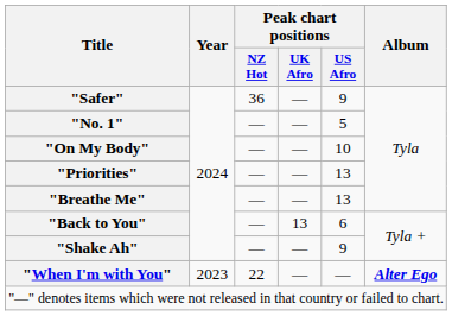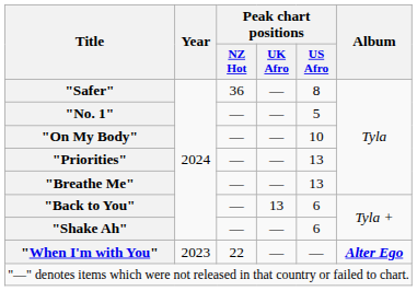 <table class="wikitable plainrowheaders" style="text-align:center;">
 <tr>
 <th scope="col" rowspan="2">Title</th>
 <th scope="col" rowspan="2">Year</th>
 <th scope="col" colspan="3">Peak chart positions</th>
 <th scope="col" rowspan="2">Album</th>
 </tr>
 <tr>
 <th scope="col" style="width:2.75em;font-size:85%;"><a href='#'>NZ<br>Hot</a><br></th>
 <th scope="col" style="width:2.75em;font-size:85%;"><a href='#'>UK<br>Afro</a><br></th>
 <th scope="col" style="width:2.75em;font-size:85%;"><a href='#'>US<br>Afro</a><br></th>
 </tr>
 <tr>
 <th scope="row">"Safer"</th>
 <td rowspan="7">2024</td>
 <td>36</td>
 <td>—</td>
-<td>9</td>
+<td>8</td>
 <td rowspan="5"><em>Tyla</em></td>
 </tr>
 <tr>
 <th scope="row">"No. 1"<br></th>
 <td>—</td>
 <td>—</td>
 <td>5</td>
 </tr>
 <tr>
 <th scope="row">"On My Body"<br></th>
 <td>—</td>
 <td>—</td>
 <td>10</td>
 </tr>
 <tr>
 <th scope="row">"Priorities"</th>
 <td>—</td>
 <td>—</td>
 <td>13</td>
 </tr>
 <tr>
 <th scope="row">"Breathe Me"</th>
 <td>—</td>
 <td>—</td>
 <td>13</td>
 </tr>
 <tr>
 <th scope="row">"Back to You"</th>
 <td>—</td>
 <td>13</td>
 <td>6</td>
 <td rowspan="2"><em>Tyla +</em></td>
 </tr>
 <tr>
 <th scope="row">"Shake Ah" <br></th>
 <td>—</td>
 <td>—</td>
-<td>9</td>
+<td>6</td>
 </tr>
 <tr>
 <th scope="row">"<a href='#'>When I'm with You</a>"<br></th>
 <td>2023</td>
 <td>22</td>
 <td>—</td>
 <td>—</td>
 <td><strong><em><a href='#'>Alter Ego</a></em></strong></td>
 </tr>
 <tr>
 <td colspan="11" style="font-size:90%;">"—" denotes items which were not released in that country or failed to chart.</td>
 </tr>
 </table>
